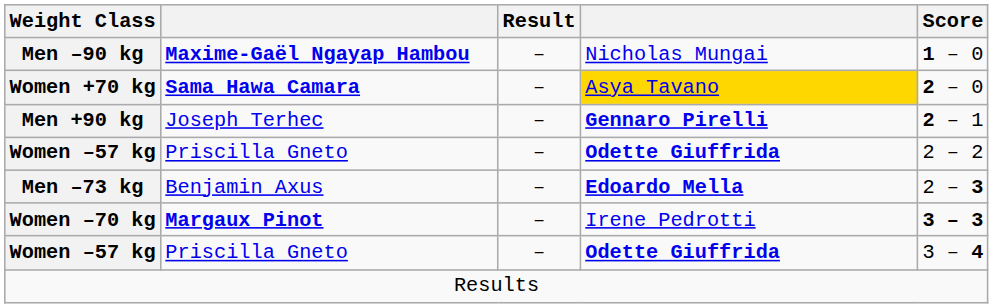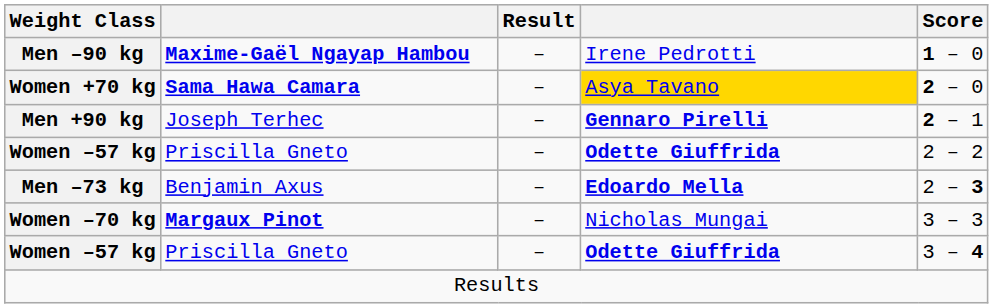 <table class="wikitable">
 <tr>
 <th>Weight Class</th>
 <th style="width:210px;"></th>
 <th>Result</th>
 <th style="width:210px;"></th>
 <th>Score</th>
 </tr>
 <tr>
 <th>Men –90 kg</th>
 <td><strong><a href='#'>Maxime-Gaël Ngayap Hambou</a></strong></td>
 <td align=center><strong></strong> – </td>
-<td><a href='#'>Nicholas Mungai</a></td>
+<td><a href='#'>Irene Pedrotti</a></td>
 <td align=center><strong>1</strong> – 0</td>
 </tr>
 <tr>
 <th>Women +70 kg</th>
 <td><strong><a href='#'>Sama Hawa Camara</a></strong></td>
 <td align=center><strong></strong> – </td>
 <td style="background: gold;"><a href='#'>Asya Tavano</a></td>
 <td align=center><strong>2</strong> – 0</td>
 </tr>
 <tr>
 <th>Men +90 kg</th>
 <td><a href='#'>Joseph Terhec</a></td>
 <td align=center> – <strong></strong></td>
 <td><strong><a href='#'>Gennaro Pirelli</a></strong></td>
 <td align=center><strong>2</strong> – 1</td>
 </tr>
 <tr>
 <th>Women –57 kg</th>
 <td><a href='#'>Priscilla Gneto</a></td>
 <td align=center> – <strong></strong></td>
 <td><strong><a href='#'>Odette Giuffrida</a></strong></td>
 <td align=center>2 – 2</td>
 </tr>
 <tr>
 <th>Men –73 kg</th>
 <td><a href='#'>Benjamin Axus</a></td>
 <td align=center> – <strong></strong></td>
 <td><strong><a href='#'>Edoardo Mella</a></strong></td>
 <td align=center>2 – <strong>3</strong></td>
 </tr>
 <tr>
 <th>Women –70 kg</th>
 <td><strong><a href='#'>Margaux Pinot</a></strong></td>
 <td align=center><strong></strong> – </td>
-<td><a href='#'>Irene Pedrotti</a></td>
-<td align=center><strong>3 – 3</strong></td>
+<td><a href='#'>Nicholas Mungai</a></td>
+<td align=center>3 – 3</td>
 </tr>
 <tr>
 <th>Women –57 kg</th>
 <td><a href='#'>Priscilla Gneto</a></td>
 <td align=center> – <strong></strong></td>
 <td><strong><a href='#'>Odette Giuffrida</a></strong></td>
 <td align=center>3 – <strong>4</strong></td>
 </tr>
 <tr>
 <td align=center colspan=5>Results</td>
 </tr>
 </table>
